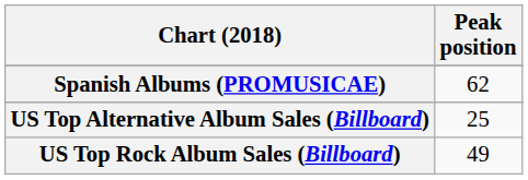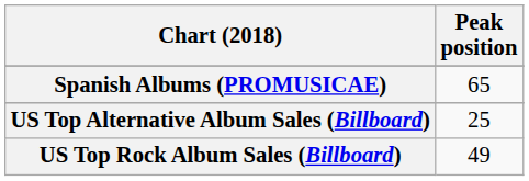 <table class="wikitable sortable plainrowheaders" style="text-align:center">
 <tr>
 <th scope="col">Chart (2018)</th>
 <th scope="col">Peak<br> position</th>
 </tr>
 <tr>
 </tr>
 <tr>
 </tr>
 <tr>
 </tr>
 <tr>
 </tr>
 <tr>
 </tr>
 <tr>
 </tr>
 <tr>
 </tr>
 <tr>
 <th scope="row">Spanish Albums (<a href='#'>PROMUSICAE</a>)</th>
-<td>62</td>
+<td>65</td>
 </tr>
 <tr>
 </tr>
 <tr>
 </tr>
 <tr>
 </tr>
 <tr>
 </tr>
 <tr>
 </tr>
 <tr>
 <th scope="row">US Top Alternative Album Sales (<em><a href='#'>Billboard</a></em>)</th>
 <td>25</td>
 </tr>
 <tr>
 <th scope="row">US Top Rock Album Sales (<em><a href='#'>Billboard</a></em>)</th>
 <td>49</td>
 </tr>
 </table>
